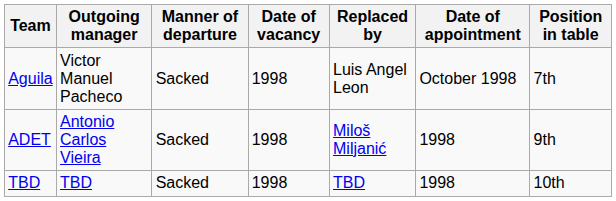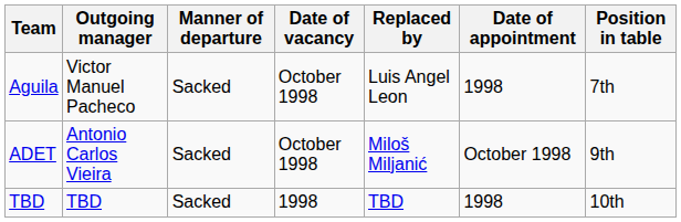 <table class="wikitable">
 <tr>
 <th>Team</th>
 <th>Outgoing manager</th>
 <th>Manner of departure</th>
 <th>Date of vacancy</th>
 <th>Replaced by</th>
 <th>Date of appointment</th>
 <th>Position in table</th>
 </tr>
 <tr>
 <td><a href='#'>Aguila</a></td>
 <td> Victor Manuel Pacheco</td>
 <td>Sacked</td>
+<td>October 1998</td>
+<td> Luis Angel Leon</td>
 <td>1998</td>
-<td> Luis Angel Leon</td>
-<td>October 1998</td>
 <td>7th</td>
 </tr>
 <tr>
 <td><a href='#'>ADET</a></td>
 <td> <a href='#'>Antonio Carlos Vieira</a></td>
 <td>Sacked</td>
-<td>1998</td>
+<td>October 1998</td>
 <td> <a href='#'>Miloš Miljanić</a></td>
-<td>1998</td>
+<td>October 1998</td>
 <td>9th</td>
 </tr>
 <tr>
 <td><a href='#'>TBD</a></td>
 <td> <a href='#'>TBD</a></td>
 <td>Sacked</td>
 <td>1998</td>
 <td> <a href='#'>TBD</a></td>
 <td>1998</td>
 <td>10th</td>
 </tr>
 <tr>
 </tr>
 </table>
